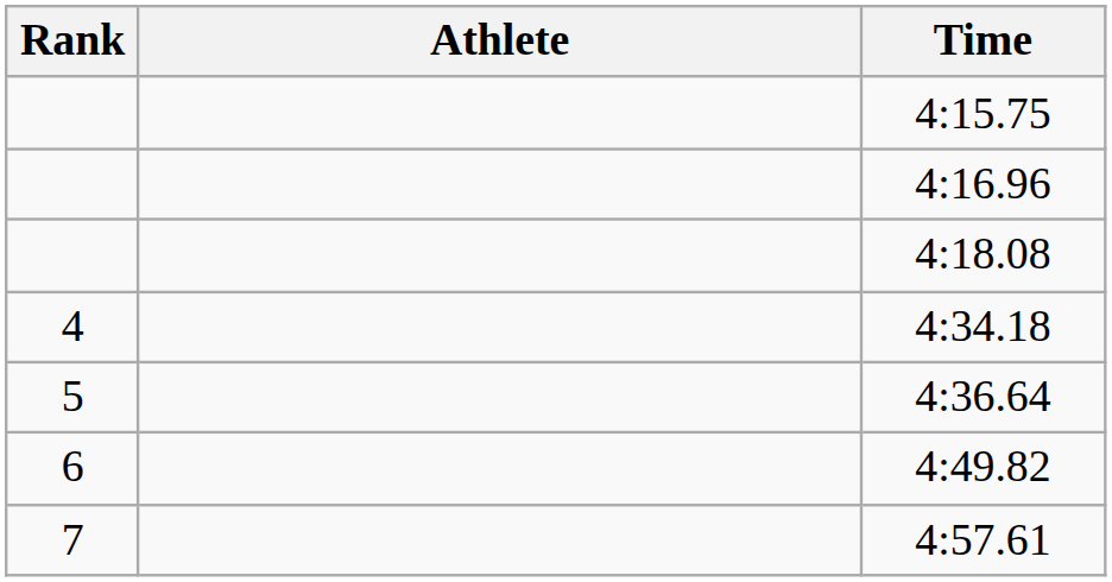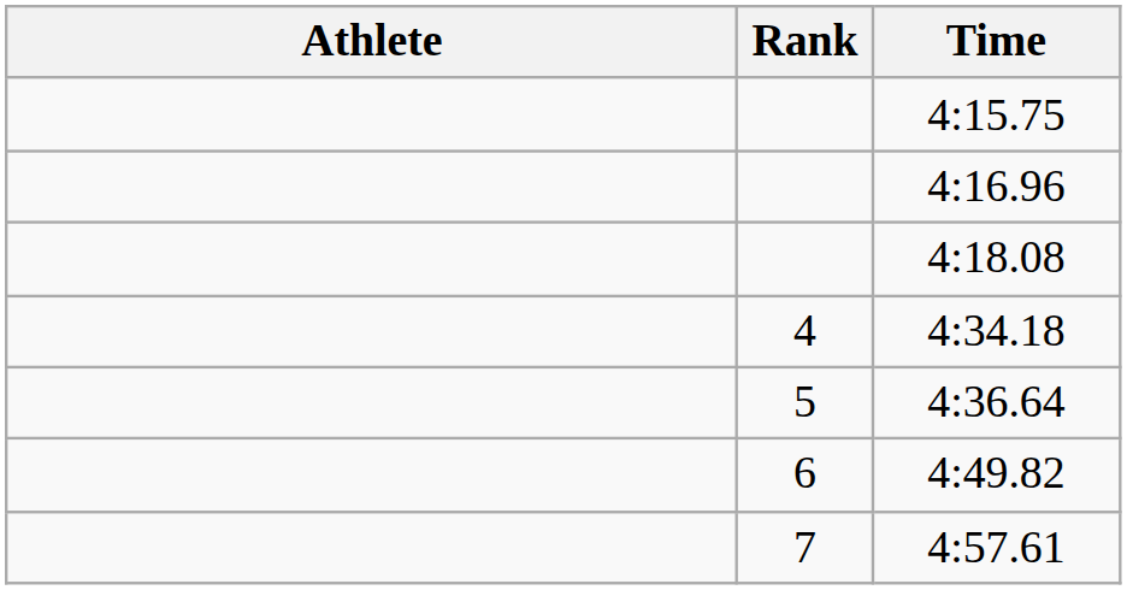 <table class=wikitable style="text-align:center">
 <tr>
+<th width=250>Athlete</th>
 <th width=40>Rank</th>
-<th width=250>Athlete</th>
 <th width=80>Time</th>
 </tr>
 <tr>
+<td align=left></td>
 <td></td>
-<td align=left></td>
 <td>4:15.75</td>
 </tr>
 <tr>
+<td align=left></td>
 <td></td>
-<td align=left></td>
 <td>4:16.96</td>
 </tr>
 <tr>
+<td align=left></td>
 <td></td>
-<td align=left></td>
 <td>4:18.08</td>
 </tr>
 <tr>
+<td align=left></td>
 <td>4</td>
-<td align=left></td>
 <td>4:34.18</td>
 </tr>
 <tr>
+<td align=left></td>
 <td>5</td>
-<td align=left></td>
 <td>4:36.64</td>
 </tr>
 <tr>
+<td align=left></td>
 <td>6</td>
-<td align=left></td>
 <td>4:49.82</td>
 </tr>
 <tr>
+<td align=left></td>
 <td>7</td>
-<td align=left></td>
 <td>4:57.61</td>
 </tr>
 </table>
